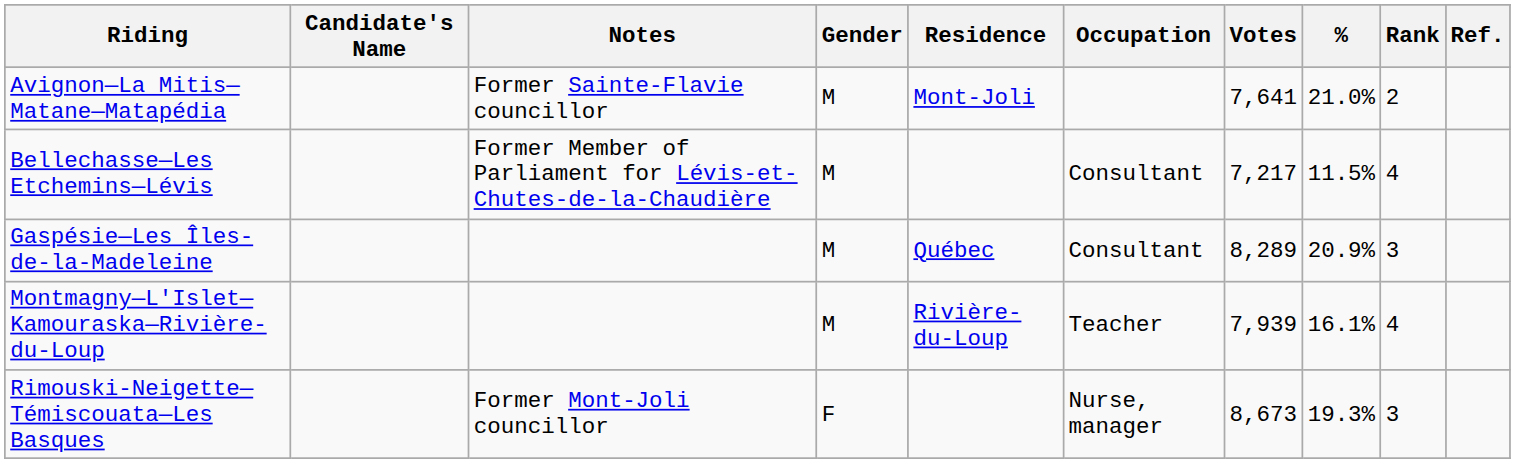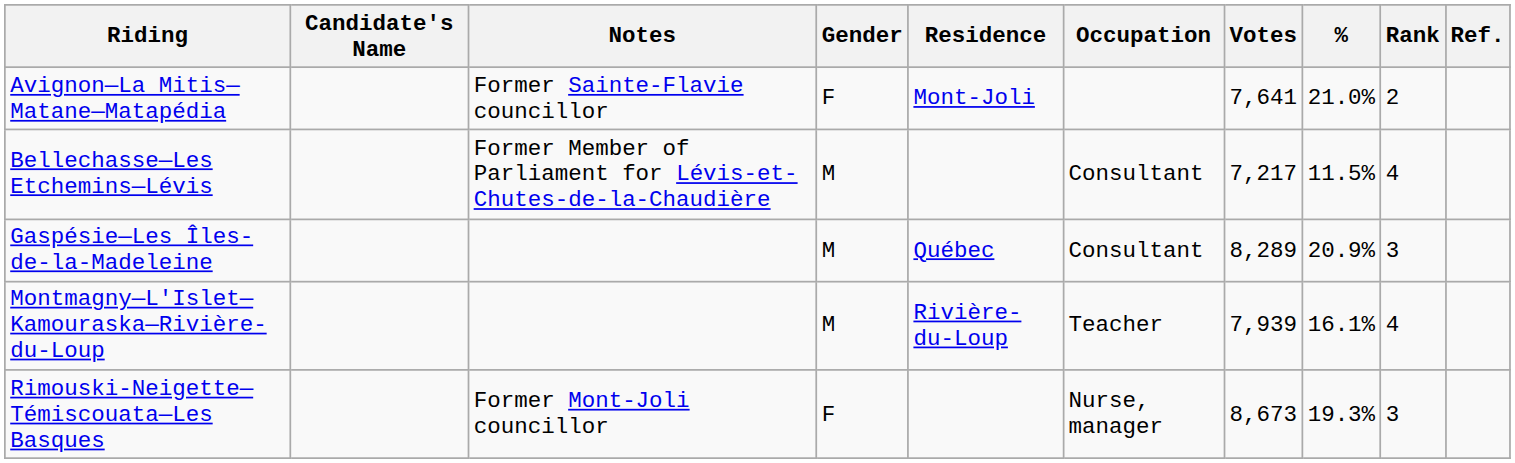 <table class="wikitable sortable">
 <tr>
 <th>Riding</th>
 <th>Candidate's Name</th>
 <th>Notes</th>
 <th>Gender</th>
 <th>Residence</th>
 <th>Occupation</th>
 <th>Votes</th>
 <th>%</th>
 <th>Rank</th>
 <th>Ref.</th>
 </tr>
 <tr>
 <td><a href='#'>Avignon—La Mitis—Matane—Matapédia</a></td>
 <td></td>
 <td>Former <a href='#'>Sainte-Flavie</a> councillor</td>
-<td>M</td>
+<td>F</td>
 <td><a href='#'>Mont-Joli</a></td>
 <td></td>
 <td>7,641</td>
 <td>21.0%</td>
 <td>2</td>
 <td></td>
 </tr>
 <tr>
 <td><a href='#'>Bellechasse—Les Etchemins—Lévis</a></td>
 <td></td>
 <td>Former Member of Parliament for <a href='#'>Lévis-et-Chutes-de-la-Chaudière</a></td>
 <td>M</td>
 <td></td>
 <td>Consultant</td>
 <td>7,217</td>
 <td>11.5%</td>
 <td>4</td>
 <td></td>
 </tr>
 <tr>
 <td><a href='#'>Gaspésie—Les Îles-de-la-Madeleine</a></td>
 <td></td>
 <td></td>
 <td>M</td>
 <td><a href='#'>Québec</a></td>
 <td>Consultant</td>
 <td>8,289</td>
 <td>20.9%</td>
 <td>3</td>
 <td></td>
 </tr>
 <tr>
 <td><a href='#'>Montmagny—L'Islet—Kamouraska—Rivière-du-Loup</a></td>
 <td></td>
 <td></td>
 <td>M</td>
 <td><a href='#'>Rivière-du-Loup</a></td>
 <td>Teacher</td>
 <td>7,939</td>
 <td>16.1%</td>
 <td>4</td>
 <td></td>
 </tr>
 <tr>
 <td><a href='#'>Rimouski-Neigette—Témiscouata—Les Basques</a></td>
 <td></td>
 <td>Former <a href='#'>Mont-Joli</a> councillor</td>
 <td>F</td>
 <td></td>
 <td>Nurse, manager</td>
 <td>8,673</td>
 <td>19.3%</td>
 <td>3</td>
 <td></td>
 </tr>
 </table>
